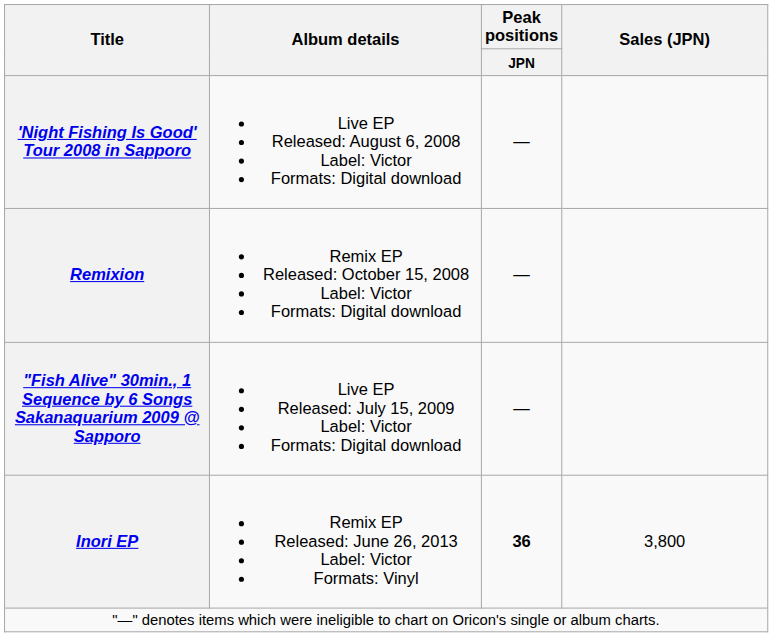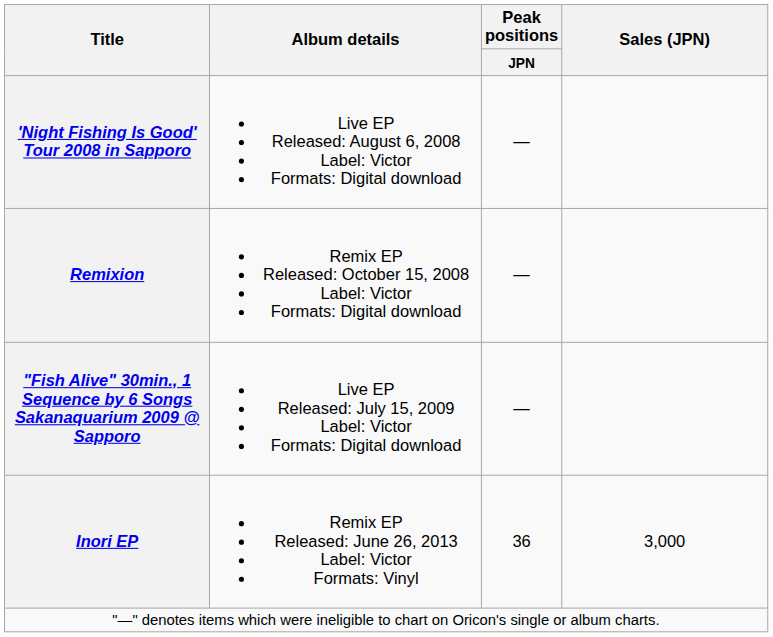 <table class="wikitable plainrowheaders" style="text-align:center;">
 <tr>
 <th style="width:12em;" rowspan="2">Title</th>
 <th style="width:16em;" rowspan="2">Album details</th>
 <th colspan="1">Peak positions</th>
 <th style="width:12em;" rowspan="2">Sales (JPN)</th>
 </tr>
 <tr>
 <th style="width:2.5em;"><small>JPN</small><br></th>
 </tr>
 <tr>
 <th scope="row"><em><a href='#'>'Night Fishing Is Good' Tour 2008 in Sapporo</a></em></th>
 <td><br><ul><li>Live EP</li><li>Released: August 6, 2008</li><li>Label: Victor</li><li>Formats: Digital download</li></ul></td>
 <td>—</td>
 <td></td>
 </tr>
 <tr>
 <th scope="row"><em><a href='#'>Remixion</a></em></th>
 <td><br><ul><li>Remix EP</li><li>Released: October 15, 2008</li><li>Label: Victor</li><li>Formats: Digital download</li></ul></td>
 <td>—</td>
 <td></td>
 </tr>
 <tr>
 <th scope="row"><em><a href='#'>"Fish Alive" 30min., 1 Sequence by 6 Songs Sakanaquarium 2009 @ Sapporo</a></em></th>
 <td><br><ul><li>Live EP</li><li>Released: July 15, 2009</li><li>Label: Victor</li><li>Formats: Digital download</li></ul></td>
 <td>—</td>
 <td></td>
 </tr>
 <tr>
 <th scope="row"><em><a href='#'>Inori EP</a></em></th>
 <td><br><ul><li>Remix EP</li><li>Released: June 26, 2013</li><li>Label: Victor</li><li>Formats: Vinyl</li></ul></td>
-<td><strong>36</strong></td>
-<td>3,800</td>
+<td>36</td>
+<td>3,000</td>
 </tr>
 <tr>
 <td colspan="12" align="center" style="font-size:90%;">"—" denotes items which were ineligible to chart on Oricon's single or album charts.</td>
 </tr>
 </table>
